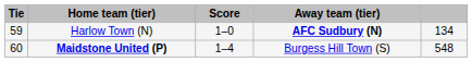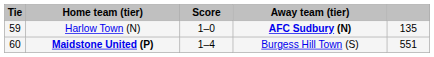 <table class="wikitable" style="width: 600px; background:WhiteSmoke; text-align:center; font-size:90%">
 <tr>
 <td scope="col" style="width:  5.00%; background:silver;"><strong>Tie</strong></td>
 <td scope="col" style="width: 36.25%; background:silver;"><strong>Home team (tier)</strong></td>
 <td scope="col" style="width: 12.50%; background:silver;"><strong>Score</strong></td>
 <td scope="col" style="width: 36.25%; background:silver;"><strong>Away team (tier)</strong></td>
 <td scope="col" style="width: 10.00%; background:silver;"><strong></strong></td>
 </tr>
 <tr>
 <td>59</td>
 <td><a href='#'>Harlow Town</a> (N)</td>
 <td>1–0</td>
 <td><strong><a href='#'>AFC Sudbury</a> (N)</strong></td>
-<td>134</td>
+<td>135</td>
 </tr>
 <tr>
 <td>60</td>
 <td><strong><a href='#'>Maidstone United</a> (P)</strong></td>
 <td>1–4</td>
 <td><a href='#'>Burgess Hill Town</a> (S)</td>
-<td>548</td>
+<td>551</td>
 </tr>
 </table>
